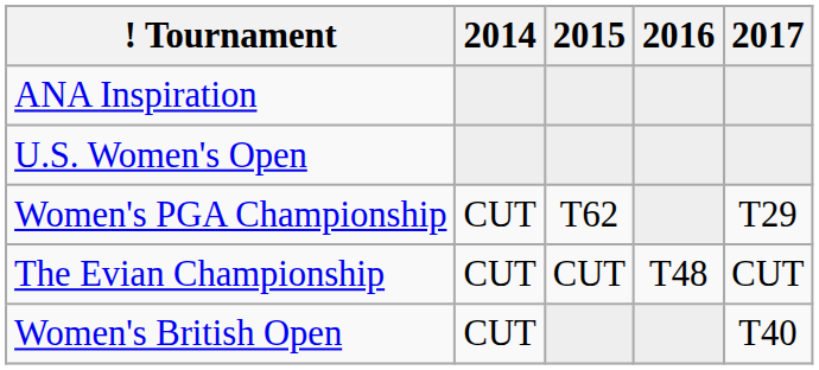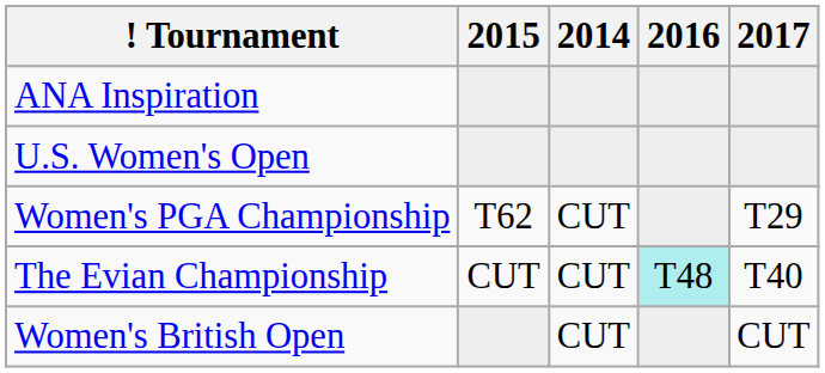 <table class="wikitable" style="font-size:95%;text-align:center;">
 <tr>
 <th>! Tournament</th>
+<th>2015</th>
 <th>2014</th>
-<th>2015</th>
 <th>2016</th>
 <th>2017</th>
 </tr>
 <tr>
 <td align=left><a href='#'>ANA Inspiration</a></td>
 <td style="background:#eeeeee;"></td>
 <td style="background:#eeeeee;"></td>
 <td style="background:#eeeeee;"></td>
 <td style="background:#eeeeee;"></td>
 </tr>
 <tr>
 <td align=left><a href='#'>U.S. Women's Open</a></td>
 <td style="background:#eeeeee;"></td>
 <td style="background:#eeeeee;"></td>
 <td style="background:#eeeeee;"></td>
 <td style="background:#eeeeee;"></td>
 </tr>
 <tr>
 <td align=left><a href='#'>Women's PGA Championship</a></td>
+<td>T62</td>
 <td>CUT</td>
-<td>T62</td>
 <td style="background:#eeeeee;"></td>
 <td>T29</td>
 </tr>
 <tr>
 <td align=left><a href='#'>The Evian Championship</a></td>
 <td>CUT</td>
 <td>CUT</td>
-<td>T48</td>
-<td>CUT</td>
+<td style="background: paleturquoise;">T48</td>
+<td>T40</td>
 </tr>
 <tr>
 <td align=left><a href='#'>Women's British Open</a></td>
+<td style="background:#eeeeee;"></td>
 <td>CUT</td>
 <td style="background:#eeeeee;"></td>
-<td style="background:#eeeeee;"></td>
-<td>T40</td>
+<td>CUT</td>
 </tr>
 </table>
